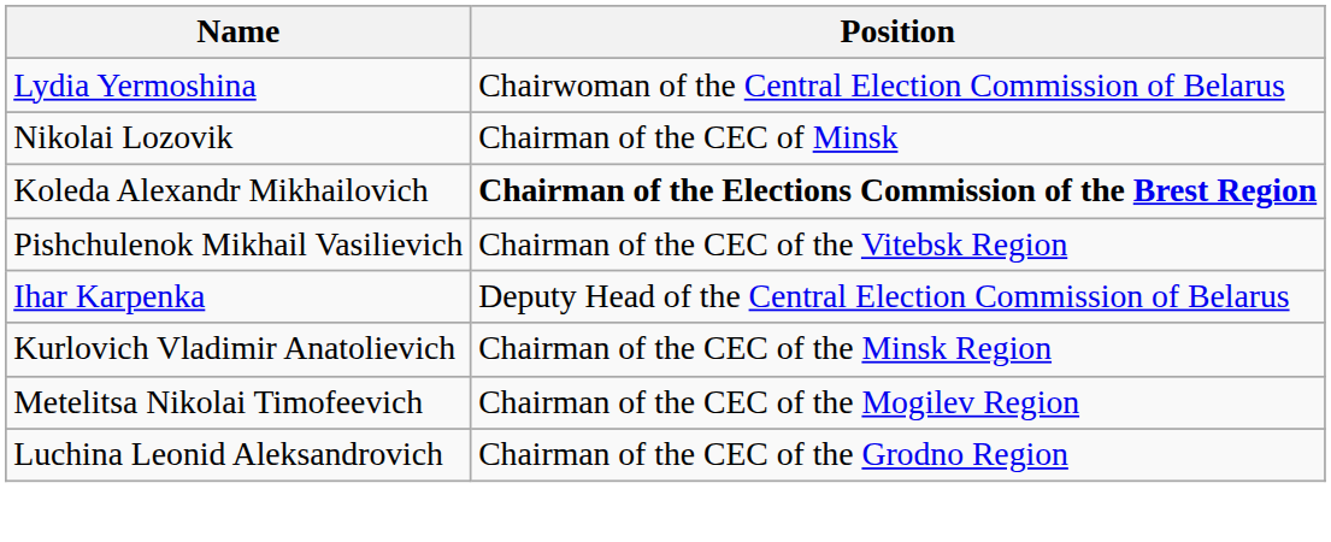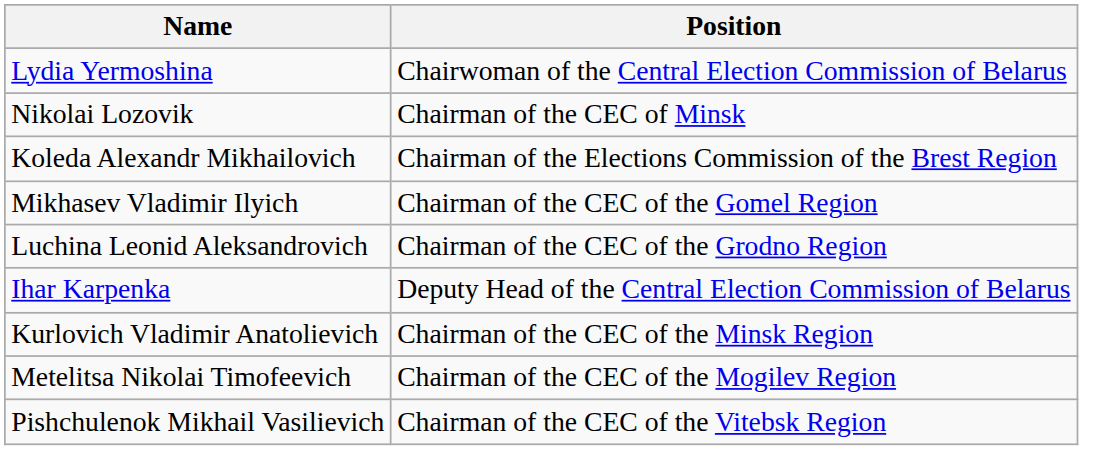 <table class="wikitable">
 <tr>
 <th>Name</th>
 <th>Position</th>
 </tr>
 <tr>
 <td><a href='#'>Lydia Yermoshina</a></td>
 <td>Chairwoman of the <a href='#'>Central Election Commission of Belarus</a></td>
 </tr>
 <tr>
 <td>Nikolai Lozovik</td>
 <td>Chairman of the CEC of <a href='#'>Minsk</a></td>
 </tr>
 <tr>
 <td>Koleda Alexandr Mikhailovich</td>
-<td><strong>Chairman of the Elections Commission of the <a href='#'>Brest Region</a></strong></td>
+<td>Chairman of the Elections Commission of the <a href='#'>Brest Region</a></td>
 </tr>
 <tr>
-<td>Pishchulenok Mikhail Vasilievich</td>
-<td>Chairman of the CEC of the <a href='#'>Vitebsk Region</a></td>
+<td>Mikhasev Vladimir Ilyich</td>
+<td>Chairman of the CEC of the <a href='#'>Gomel Region</a></td>
+</tr>
+<tr>
+<td>Luchina Leonid Aleksandrovich</td>
+<td>Chairman of the CEC of the <a href='#'>Grodno Region</a></td>
 </tr>
 <tr>
 <td><a href='#'>Ihar Karpenka</a></td>
 <td>Deputy Head of the <a href='#'>Central Election Commission of Belarus</a></td>
 </tr>
 <tr>
 <td>Kurlovich Vladimir Anatolievich</td>
 <td>Chairman of the CEC of the <a href='#'>Minsk Region</a></td>
 </tr>
 <tr>
 <td>Metelitsa Nikolai Timofeevich</td>
 <td>Chairman of the CEC of the <a href='#'>Mogilev Region</a></td>
 </tr>
 <tr>
-<td>Luchina Leonid Aleksandrovich</td>
-<td>Chairman of the CEC of the <a href='#'>Grodno Region</a></td>
+<td>Pishchulenok Mikhail Vasilievich</td>
+<td>Chairman of the CEC of the <a href='#'>Vitebsk Region</a></td>
 </tr>
 </table>
